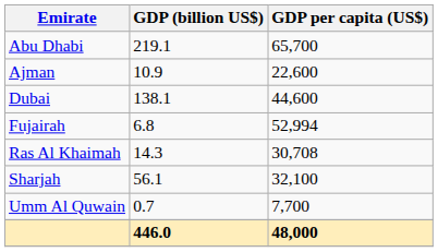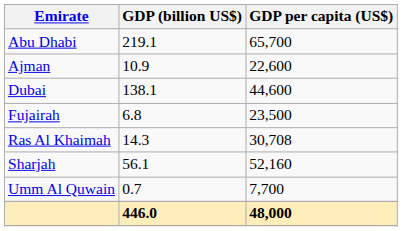 <table class="sortable wikitable">
 <tr>
 <th><a href='#'>Emirate</a></th>
 <th>GDP (billion US$)</th>
 <th>GDP per capita (US$)</th>
 </tr>
 <tr>
 <td><a href='#'>Abu Dhabi</a></td>
 <td>219.1</td>
 <td>65,700</td>
 </tr>
 <tr>
 <td><a href='#'>Ajman</a></td>
 <td>10.9</td>
 <td>22,600</td>
 </tr>
 <tr>
 <td><a href='#'>Dubai</a></td>
 <td>138.1</td>
 <td>44,600</td>
 </tr>
 <tr>
 <td><a href='#'>Fujairah</a></td>
 <td>6.8</td>
-<td>52,994</td>
+<td>23,500</td>
 </tr>
 <tr>
 <td><a href='#'>Ras Al Khaimah</a></td>
 <td>14.3</td>
 <td>30,708</td>
 </tr>
 <tr>
 <td><a href='#'>Sharjah</a></td>
 <td>56.1</td>
-<td>32,100</td>
+<td>52,160</td>
 </tr>
 <tr>
 <td><a href='#'>Umm Al Quwain</a></td>
 <td>0.7</td>
 <td>7,700</td>
 </tr>
 <tr>
 </tr>
 <tr style="background:#feb;">
 <td><strong></strong></td>
 <td><strong>446.0</strong></td>
 <td><strong>48,000</strong></td>
 </tr>
 <tr>
 </tr>
 </table>
